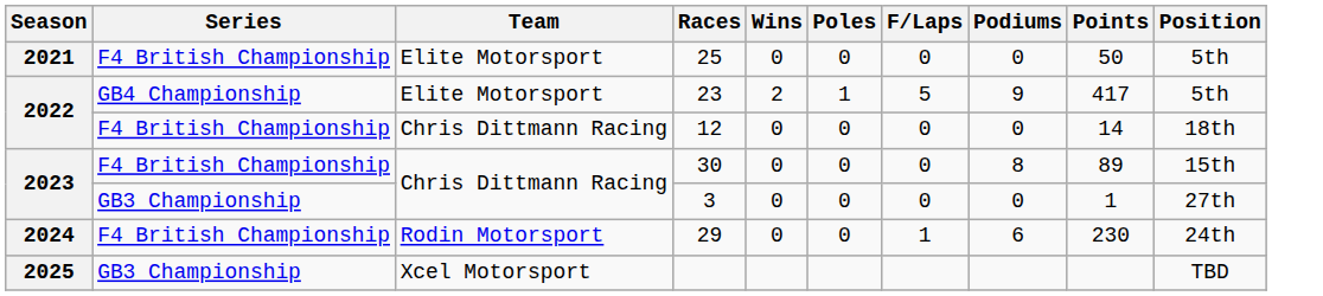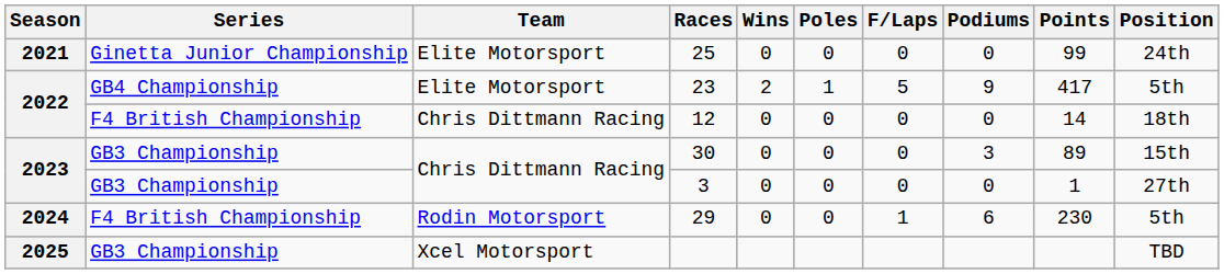 <table class="wikitable" style="font-size: 90%; text-align:center">
 <tr>
 <th>Season</th>
 <th>Series</th>
 <th>Team</th>
 <th>Races</th>
 <th>Wins</th>
 <th>Poles</th>
 <th>F/Laps</th>
 <th>Podiums</th>
 <th>Points</th>
 <th>Position</th>
 </tr>
 <tr>
 <th>2021</th>
-<td align=left><a href='#'>F4 British Championship</a></td>
+<td align=left><a href='#'>Ginetta Junior Championship</a></td>
 <td align=left>Elite Motorsport</td>
 <td>25</td>
 <td>0</td>
 <td>0</td>
 <td>0</td>
 <td>0</td>
-<td>50</td>
-<td>5th</td>
+<td>99</td>
+<td>24th</td>
 </tr>
 <tr>
 <th rowspan="2">2022</th>
 <td align=left><a href='#'>GB4 Championship</a></td>
 <td align=left>Elite Motorsport</td>
 <td>23</td>
 <td>2</td>
 <td>1</td>
 <td>5</td>
 <td>9</td>
 <td>417</td>
 <td>5th</td>
 </tr>
 <tr>
 <td align=left><a href='#'>F4 British Championship</a></td>
 <td align=left>Chris Dittmann Racing</td>
 <td>12</td>
 <td>0</td>
 <td>0</td>
 <td>0</td>
 <td>0</td>
 <td>14</td>
 <td>18th</td>
 </tr>
 <tr>
 <th rowspan="2">2023</th>
-<td align=left><a href='#'>F4 British Championship</a></td>
+<td align=left><a href='#'>GB3 Championship</a></td>
 <td align=left rowspan="2">Chris Dittmann Racing</td>
 <td>30</td>
 <td>0</td>
 <td>0</td>
 <td>0</td>
-<td>8</td>
+<td>3</td>
 <td>89</td>
 <td>15th</td>
 </tr>
 <tr>
 <td align=left><a href='#'>GB3 Championship</a></td>
 <td>3</td>
 <td>0</td>
 <td>0</td>
 <td>0</td>
 <td>0</td>
 <td>1</td>
 <td>27th</td>
 </tr>
 <tr>
 <th>2024</th>
 <td align=left><a href='#'>F4 British Championship</a></td>
 <td align=left><a href='#'>Rodin Motorsport</a></td>
 <td>29</td>
 <td>0</td>
 <td>0</td>
 <td>1</td>
 <td>6</td>
 <td>230</td>
-<td>24th</td>
+<td>5th</td>
 </tr>
 <tr>
 <th>2025</th>
 <td align=left><a href='#'>GB3 Championship</a></td>
 <td align=left>Xcel Motorsport</td>
 <td></td>
 <td></td>
 <td></td>
 <td></td>
 <td></td>
 <td></td>
 <td>TBD</td>
 </tr>
 </table>
